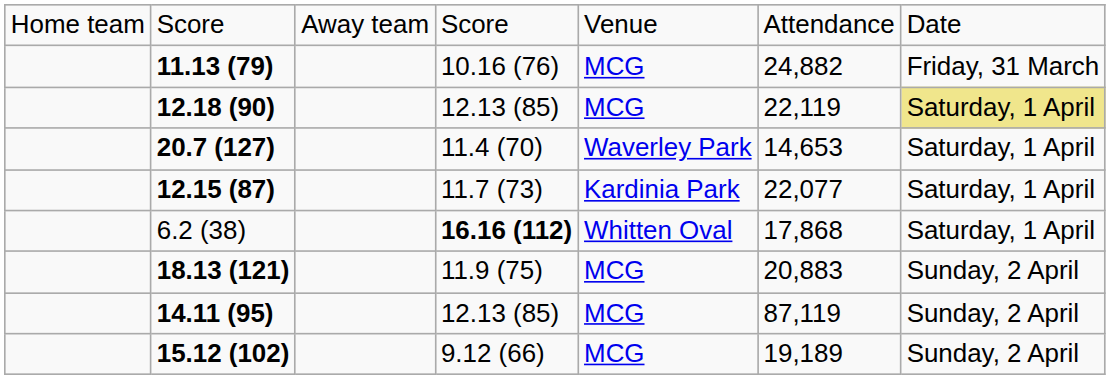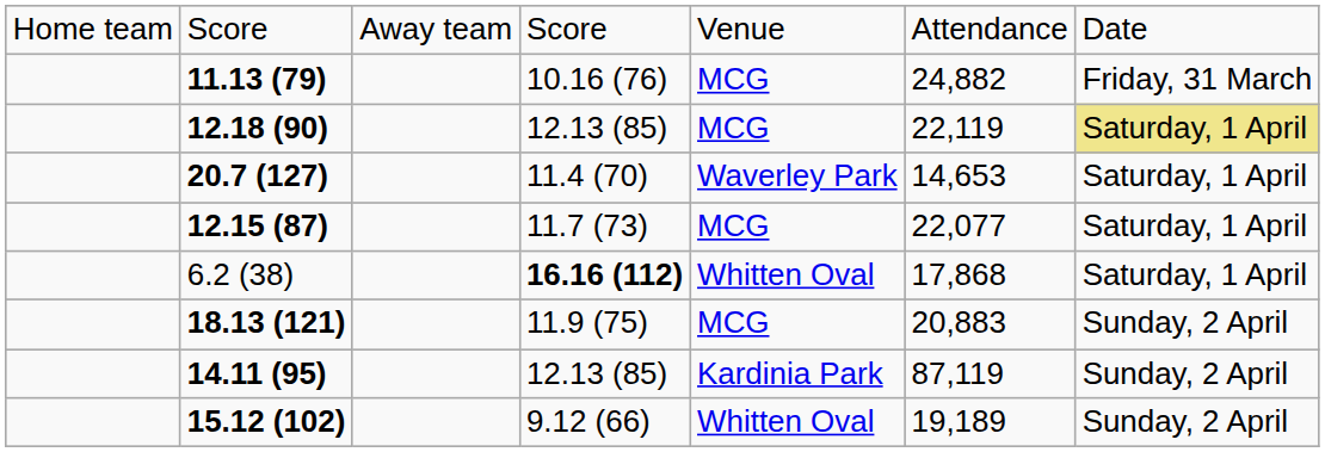 <table class="wikitable" style="text-align:left">
 <tr>
 <td>Home team</td>
 <td>Score</td>
 <td>Away team</td>
 <td>Score</td>
 <td>Venue</td>
 <td>Attendance</td>
 <td>Date</td>
 </tr>
 <tr>
 <td><strong></strong></td>
 <td><strong>11.13 (79)</strong></td>
 <td></td>
 <td>10.16 (76)</td>
 <td><a href='#'>MCG</a></td>
 <td>24,882</td>
 <td>Friday, 31 March</td>
 </tr>
 <tr>
 <td><strong></strong></td>
 <td><strong>12.18 (90)</strong></td>
 <td></td>
 <td>12.13 (85)</td>
 <td><a href='#'>MCG</a></td>
 <td>22,119</td>
 <td style="background: khaki;">Saturday, 1 April</td>
 </tr>
 <tr>
 <td><strong></strong></td>
 <td><strong>20.7 (127)</strong></td>
 <td></td>
 <td>11.4 (70)</td>
 <td><a href='#'>Waverley Park</a></td>
 <td>14,653</td>
 <td>Saturday, 1 April</td>
 </tr>
 <tr>
 <td><strong></strong></td>
 <td><strong>12.15 (87)</strong></td>
 <td></td>
 <td>11.7 (73)</td>
-<td><a href='#'>Kardinia Park</a></td>
+<td><a href='#'>MCG</a></td>
 <td>22,077</td>
 <td>Saturday, 1 April</td>
 </tr>
 <tr>
 <td></td>
 <td>6.2 (38)</td>
 <td><strong></strong></td>
 <td><strong>16.16 (112)</strong></td>
 <td><a href='#'>Whitten Oval</a></td>
 <td>17,868</td>
 <td>Saturday, 1 April</td>
 </tr>
 <tr>
 <td><strong></strong></td>
 <td><strong>18.13 (121)</strong></td>
 <td></td>
 <td>11.9 (75)</td>
 <td><a href='#'>MCG</a></td>
 <td>20,883</td>
 <td>Sunday, 2 April</td>
 </tr>
 <tr>
 <td><strong></strong></td>
 <td><strong>14.11 (95)</strong></td>
 <td></td>
 <td>12.13 (85)</td>
-<td><a href='#'>MCG</a></td>
+<td><a href='#'>Kardinia Park</a></td>
 <td>87,119</td>
 <td>Sunday, 2 April</td>
 </tr>
 <tr>
 <td><strong></strong></td>
 <td><strong>15.12 (102)</strong></td>
 <td></td>
 <td>9.12 (66)</td>
-<td><a href='#'>MCG</a></td>
+<td><a href='#'>Whitten Oval</a></td>
 <td>19,189</td>
 <td>Sunday, 2 April</td>
 </tr>
 </table>
